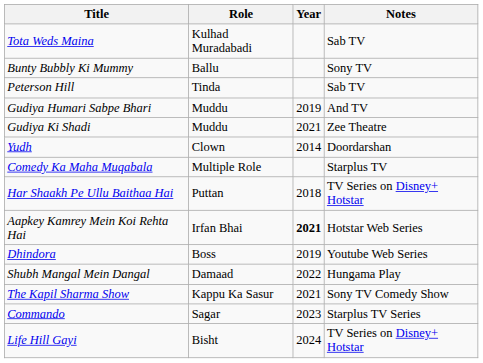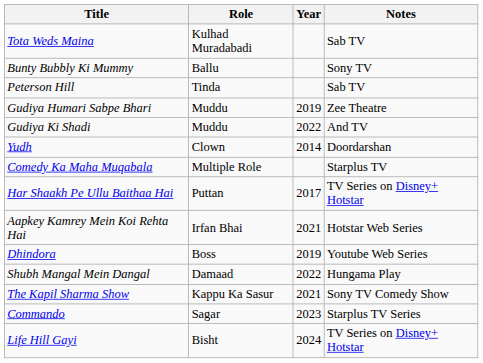 <table class="wikitable">
 <tr>
 <th>Title</th>
 <th>Role</th>
 <th>Year</th>
 <th>Notes</th>
 </tr>
 <tr>
 <td><em><a href='#'>Tota Weds Maina</a></em></td>
 <td>Kulhad Muradabadi</td>
 <td></td>
 <td>Sab TV</td>
 </tr>
 <tr>
 <td><em>Bunty Bubbly Ki Mummy</em></td>
 <td>Ballu</td>
 <td></td>
 <td>Sony TV</td>
 </tr>
 <tr>
 <td><em>Peterson Hill</em></td>
 <td>Tinda</td>
 <td></td>
 <td>Sab TV</td>
 </tr>
 <tr>
 <td><em>Gudiya Humari Sabpe Bhari</em></td>
 <td>Muddu</td>
 <td>2019</td>
-<td>And TV</td>
+<td>Zee Theatre</td>
 </tr>
 <tr>
 <td><em>Gudiya Ki Shadi</em></td>
 <td>Muddu</td>
-<td>2021</td>
-<td>Zee Theatre</td>
+<td>2022</td>
+<td>And TV</td>
 </tr>
 <tr>
 <td><em><a href='#'>Yudh</a></em></td>
 <td>Clown</td>
 <td>2014</td>
 <td>Doordarshan</td>
 </tr>
 <tr>
 <td><em><a href='#'>Comedy Ka Maha Muqabala</a></em></td>
 <td>Multiple Role</td>
 <td></td>
 <td>Starplus TV</td>
 </tr>
 <tr>
 <td><em><a href='#'>Har Shaakh Pe Ullu Baithaa Hai</a></em></td>
 <td>Puttan</td>
-<td>2018</td>
+<td>2017</td>
 <td>TV Series on <a href='#'>Disney+ Hotstar</a></td>
 </tr>
 <tr>
 <td><em>Aapkey Kamrey Mein Koi Rehta Hai</em></td>
 <td>Irfan Bhai</td>
-<td><strong>2021</strong></td>
+<td>2021</td>
 <td>Hotstar Web Series</td>
 </tr>
 <tr>
 <td><em><a href='#'>Dhindora</a></em></td>
 <td>Boss</td>
 <td>2019</td>
 <td>Youtube Web Series</td>
 </tr>
 <tr>
 <td><em>Shubh Mangal Mein Dangal</em></td>
 <td>Damaad</td>
 <td>2022</td>
 <td>Hungama Play</td>
 </tr>
 <tr>
 <td><em><a href='#'>The Kapil Sharma Show</a></em></td>
 <td>Kappu Ka Sasur</td>
 <td>2021</td>
 <td>Sony TV Comedy Show</td>
 </tr>
 <tr>
 <td><em><a href='#'>Commando</a></em></td>
 <td>Sagar</td>
 <td>2023</td>
 <td>Starplus TV Series</td>
 </tr>
 <tr>
 <td><em><a href='#'>Life Hill Gayi</a></em></td>
 <td>Bisht</td>
 <td>2024</td>
 <td>TV Series on <a href='#'>Disney+ Hotstar</a></td>
 </tr>
 </table>
